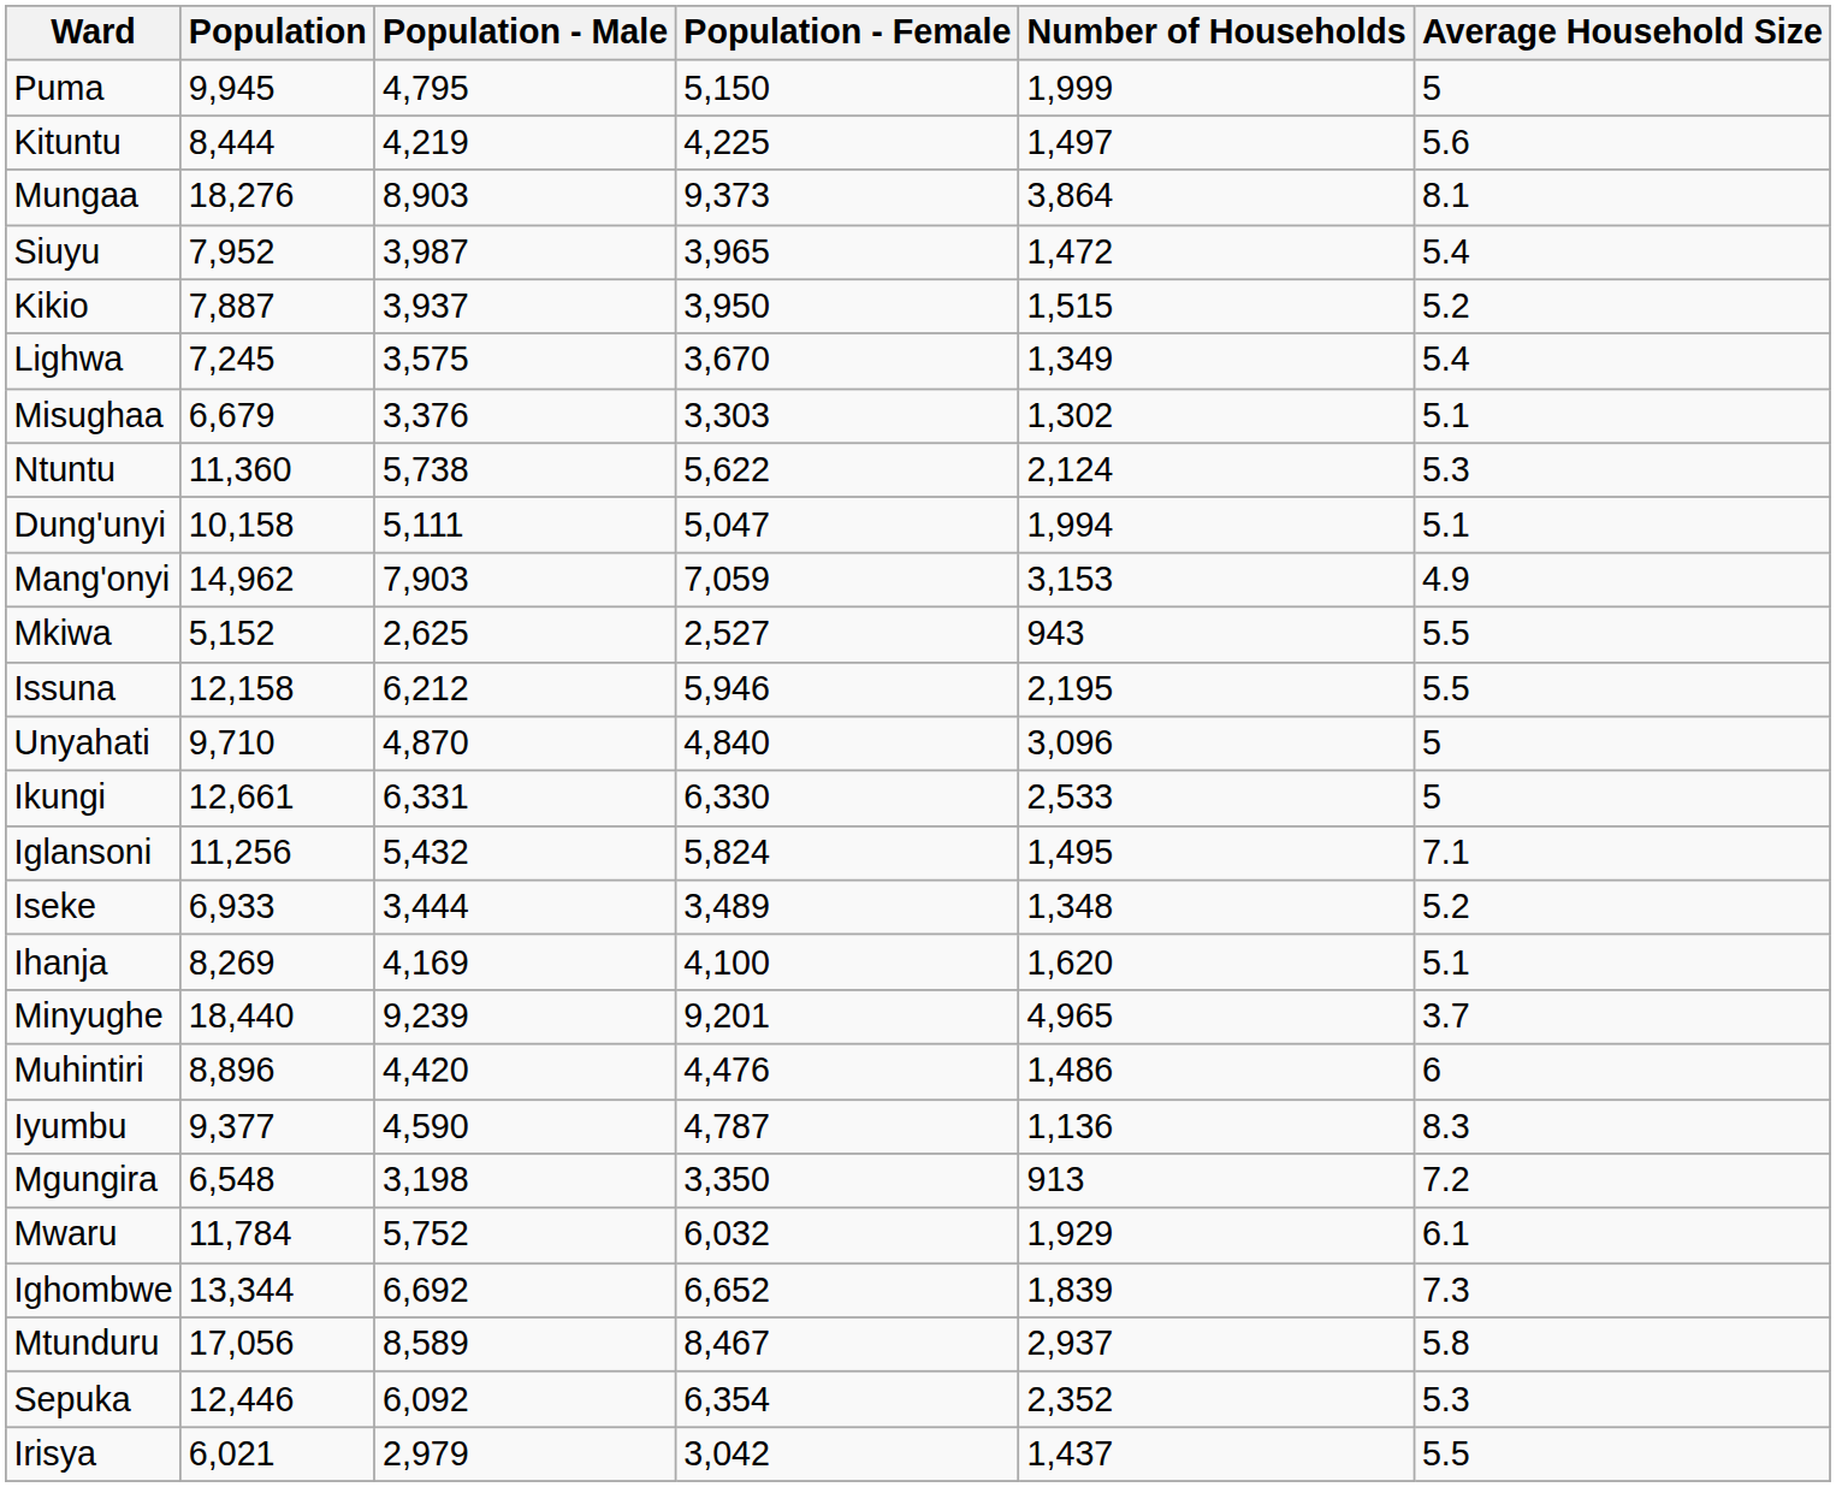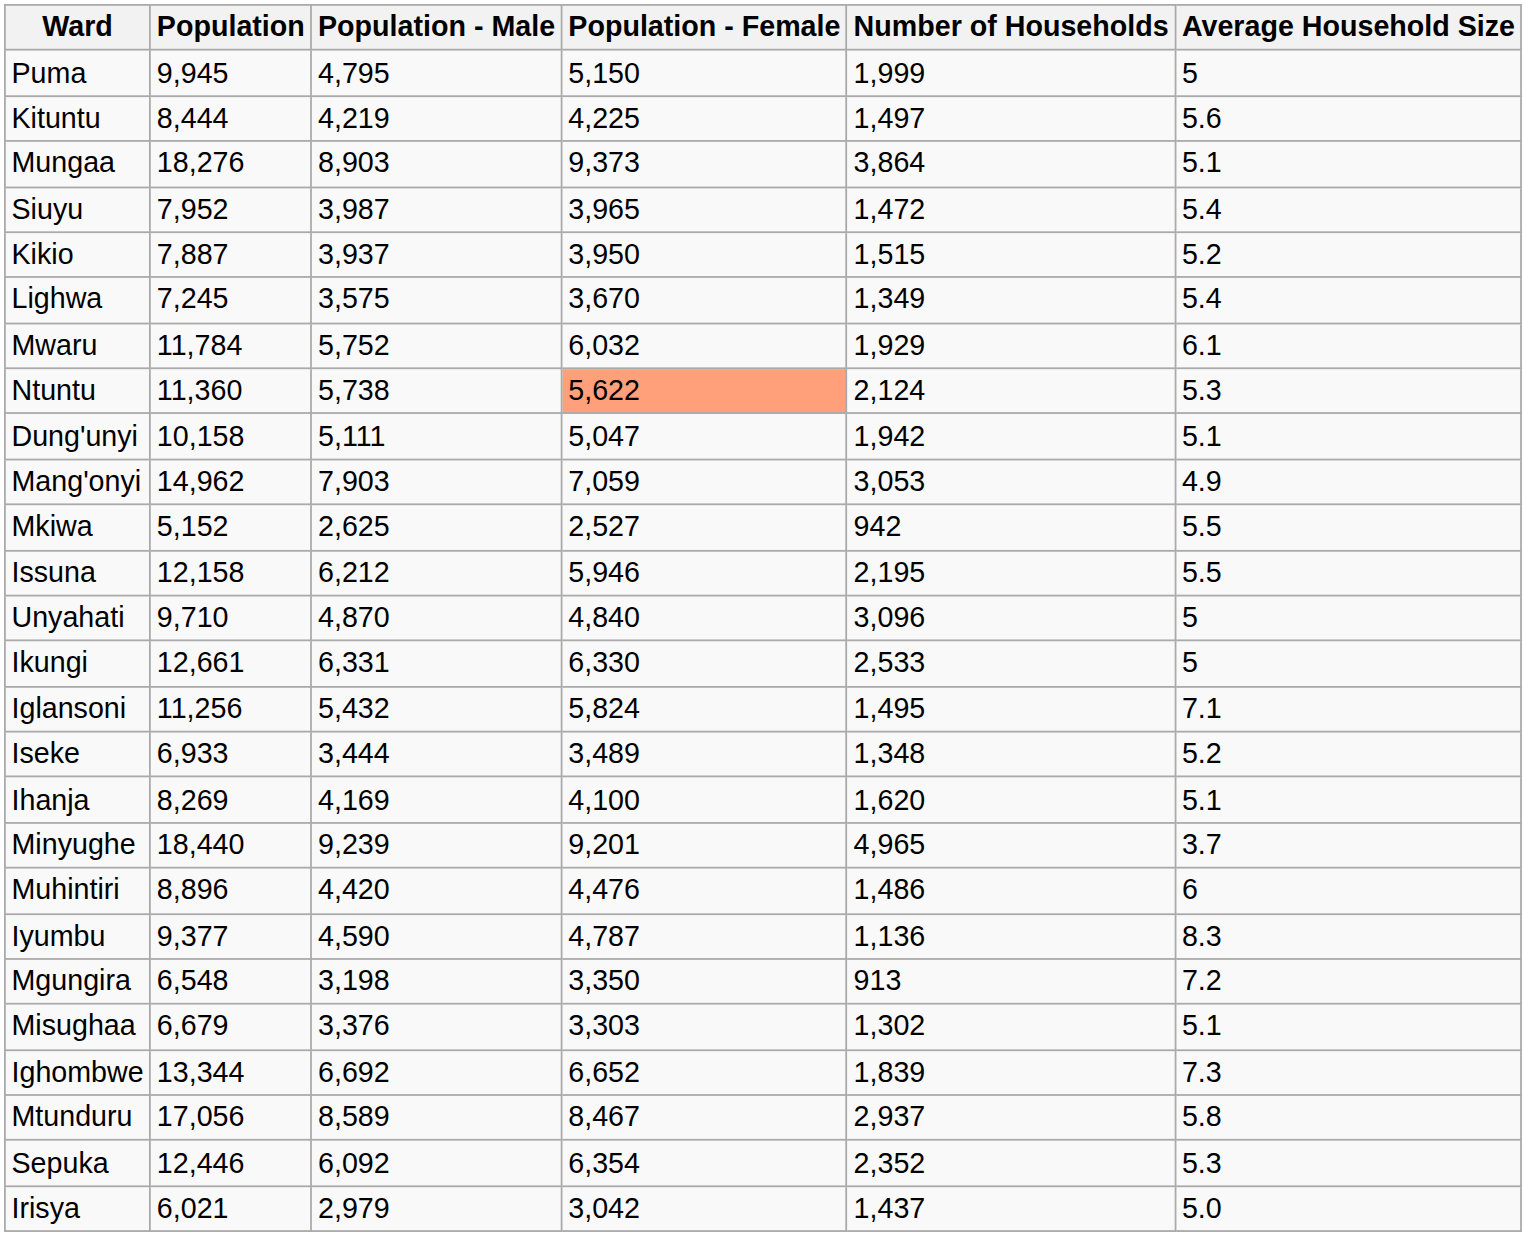 <table class="wikitable sortable">
 <tr>
 <th>Ward</th>
 <th>Population</th>
 <th>Population - Male</th>
 <th>Population - Female</th>
 <th>Number of Households</th>
 <th>Average Household Size</th>
 </tr>
 <tr>
 <td>Puma</td>
 <td>9,945</td>
 <td>4,795</td>
 <td>5,150</td>
 <td>1,999</td>
 <td>5</td>
 </tr>
 <tr>
 <td>Kituntu</td>
 <td>8,444</td>
 <td>4,219</td>
 <td>4,225</td>
 <td>1,497</td>
 <td>5.6</td>
 </tr>
 <tr>
 <td>Mungaa</td>
 <td>18,276</td>
 <td>8,903</td>
 <td>9,373</td>
 <td>3,864</td>
-<td>8.1</td>
+<td>5.1</td>
 </tr>
 <tr>
 <td>Siuyu</td>
 <td>7,952</td>
 <td>3,987</td>
 <td>3,965</td>
 <td>1,472</td>
 <td>5.4</td>
 </tr>
 <tr>
 <td>Kikio</td>
 <td>7,887</td>
 <td>3,937</td>
 <td>3,950</td>
 <td>1,515</td>
 <td>5.2</td>
 </tr>
 <tr>
 <td>Lighwa</td>
 <td>7,245</td>
 <td>3,575</td>
 <td>3,670</td>
 <td>1,349</td>
 <td>5.4</td>
 </tr>
 <tr>
-<td>Misughaa</td>
-<td>6,679</td>
-<td>3,376</td>
-<td>3,303</td>
-<td>1,302</td>
-<td>5.1</td>
+<td>Mwaru</td>
+<td>11,784</td>
+<td>5,752</td>
+<td>6,032</td>
+<td>1,929</td>
+<td>6.1</td>
 </tr>
 <tr>
 <td>Ntuntu</td>
 <td>11,360</td>
 <td>5,738</td>
-<td>5,622</td>
+<td style="background: lightsalmon;">5,622</td>
 <td>2,124</td>
 <td>5.3</td>
 </tr>
 <tr>
 <td>Dung'unyi</td>
 <td>10,158</td>
 <td>5,111</td>
 <td>5,047</td>
-<td>1,994</td>
+<td>1,942</td>
 <td>5.1</td>
 </tr>
 <tr>
 <td>Mang'onyi</td>
 <td>14,962</td>
 <td>7,903</td>
 <td>7,059</td>
-<td>3,153</td>
+<td>3,053</td>
 <td>4.9</td>
 </tr>
 <tr>
 <td>Mkiwa</td>
 <td>5,152</td>
 <td>2,625</td>
 <td>2,527</td>
-<td>943</td>
+<td>942</td>
 <td>5.5</td>
 </tr>
 <tr>
 <td>Issuna</td>
 <td>12,158</td>
 <td>6,212</td>
 <td>5,946</td>
 <td>2,195</td>
 <td>5.5</td>
 </tr>
 <tr>
 <td>Unyahati</td>
 <td>9,710</td>
 <td>4,870</td>
 <td>4,840</td>
 <td>3,096</td>
 <td>5</td>
 </tr>
 <tr>
 <td>Ikungi</td>
 <td>12,661</td>
 <td>6,331</td>
 <td>6,330</td>
 <td>2,533</td>
 <td>5</td>
 </tr>
 <tr>
 <td>Iglansoni</td>
 <td>11,256</td>
 <td>5,432</td>
 <td>5,824</td>
 <td>1,495</td>
 <td>7.1</td>
 </tr>
 <tr>
 <td>Iseke</td>
 <td>6,933</td>
 <td>3,444</td>
 <td>3,489</td>
 <td>1,348</td>
 <td>5.2</td>
 </tr>
 <tr>
 <td>Ihanja</td>
 <td>8,269</td>
 <td>4,169</td>
 <td>4,100</td>
 <td>1,620</td>
 <td>5.1</td>
 </tr>
 <tr>
 <td>Minyughe</td>
 <td>18,440</td>
 <td>9,239</td>
 <td>9,201</td>
 <td>4,965</td>
 <td>3.7</td>
 </tr>
 <tr>
 <td>Muhintiri</td>
 <td>8,896</td>
 <td>4,420</td>
 <td>4,476</td>
 <td>1,486</td>
 <td>6</td>
 </tr>
 <tr>
 <td>Iyumbu</td>
 <td>9,377</td>
 <td>4,590</td>
 <td>4,787</td>
 <td>1,136</td>
 <td>8.3</td>
 </tr>
 <tr>
 <td>Mgungira</td>
 <td>6,548</td>
 <td>3,198</td>
 <td>3,350</td>
 <td>913</td>
 <td>7.2</td>
 </tr>
 <tr>
-<td>Mwaru</td>
-<td>11,784</td>
-<td>5,752</td>
-<td>6,032</td>
-<td>1,929</td>
-<td>6.1</td>
+<td>Misughaa</td>
+<td>6,679</td>
+<td>3,376</td>
+<td>3,303</td>
+<td>1,302</td>
+<td>5.1</td>
 </tr>
 <tr>
 <td>Ighombwe</td>
 <td>13,344</td>
 <td>6,692</td>
 <td>6,652</td>
 <td>1,839</td>
 <td>7.3</td>
 </tr>
 <tr>
 <td>Mtunduru</td>
 <td>17,056</td>
 <td>8,589</td>
 <td>8,467</td>
 <td>2,937</td>
 <td>5.8</td>
 </tr>
 <tr>
 <td>Sepuka</td>
 <td>12,446</td>
 <td>6,092</td>
 <td>6,354</td>
 <td>2,352</td>
 <td>5.3</td>
 </tr>
 <tr>
 <td>Irisya</td>
 <td>6,021</td>
 <td>2,979</td>
 <td>3,042</td>
 <td>1,437</td>
-<td>5.5</td>
+<td>5.0</td>
 </tr>
 </table>
